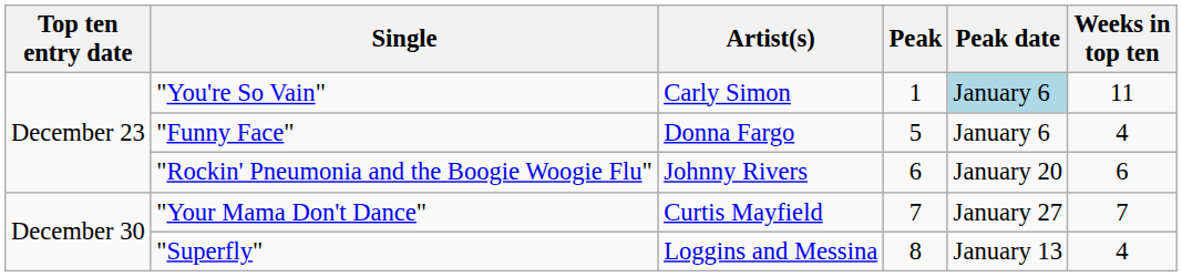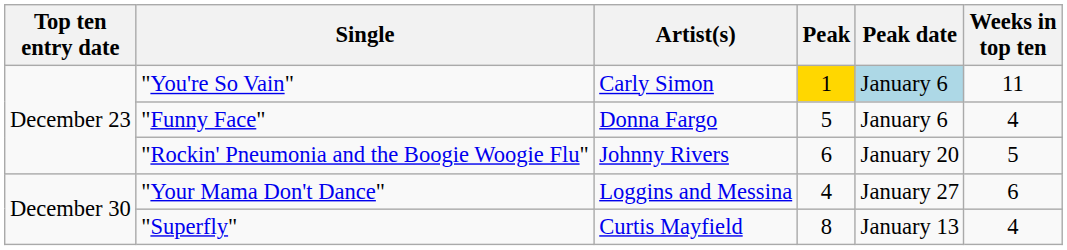 <table class="plainrowheaders sortable wikitable">
 <tr>
 <th>Top ten<br>entry date</th>
 <th>Single</th>
 <th>Artist(s)</th>
 <th data-sort-type="number">Peak</th>
 <th>Peak date</th>
 <th data-sort-type="number">Weeks in<br>top ten</th>
 </tr>
 <tr>
 <td rowspan="3">December 23</td>
 <td>"<a href='#'>You're So Vain</a>"</td>
 <td><a href='#'>Carly Simon</a></td>
-<td align=center>1</td>
+<td align=center style="background: gold;">1</td>
 <td style="background: lightblue;">January 6</td>
 <td align=center>11</td>
 </tr>
 <tr>
 <td>"<a href='#'>Funny Face</a>"</td>
 <td><a href='#'>Donna Fargo</a></td>
 <td align=center>5</td>
 <td>January 6</td>
 <td align=center>4</td>
 </tr>
 <tr>
 <td>"<a href='#'>Rockin' Pneumonia and the Boogie Woogie Flu</a>"</td>
 <td><a href='#'>Johnny Rivers</a></td>
 <td align=center>6</td>
 <td>January 20</td>
-<td align=center>6</td>
+<td align=center>5</td>
 </tr>
 <tr>
 <td rowspan="2">December 30</td>
 <td>"<a href='#'>Your Mama Don't Dance</a>"</td>
-<td><a href='#'>Curtis Mayfield</a></td>
-<td align=center>7</td>
+<td><a href='#'>Loggins and Messina</a></td>
+<td align=center>4</td>
 <td>January 27</td>
-<td align=center>7</td>
+<td align=center>6</td>
 </tr>
 <tr>
 <td>"<a href='#'>Superfly</a>"</td>
-<td><a href='#'>Loggins and Messina</a></td>
+<td><a href='#'>Curtis Mayfield</a></td>
 <td align=center>8</td>
 <td>January 13</td>
 <td align=center>4</td>
 </tr>
 </table>
